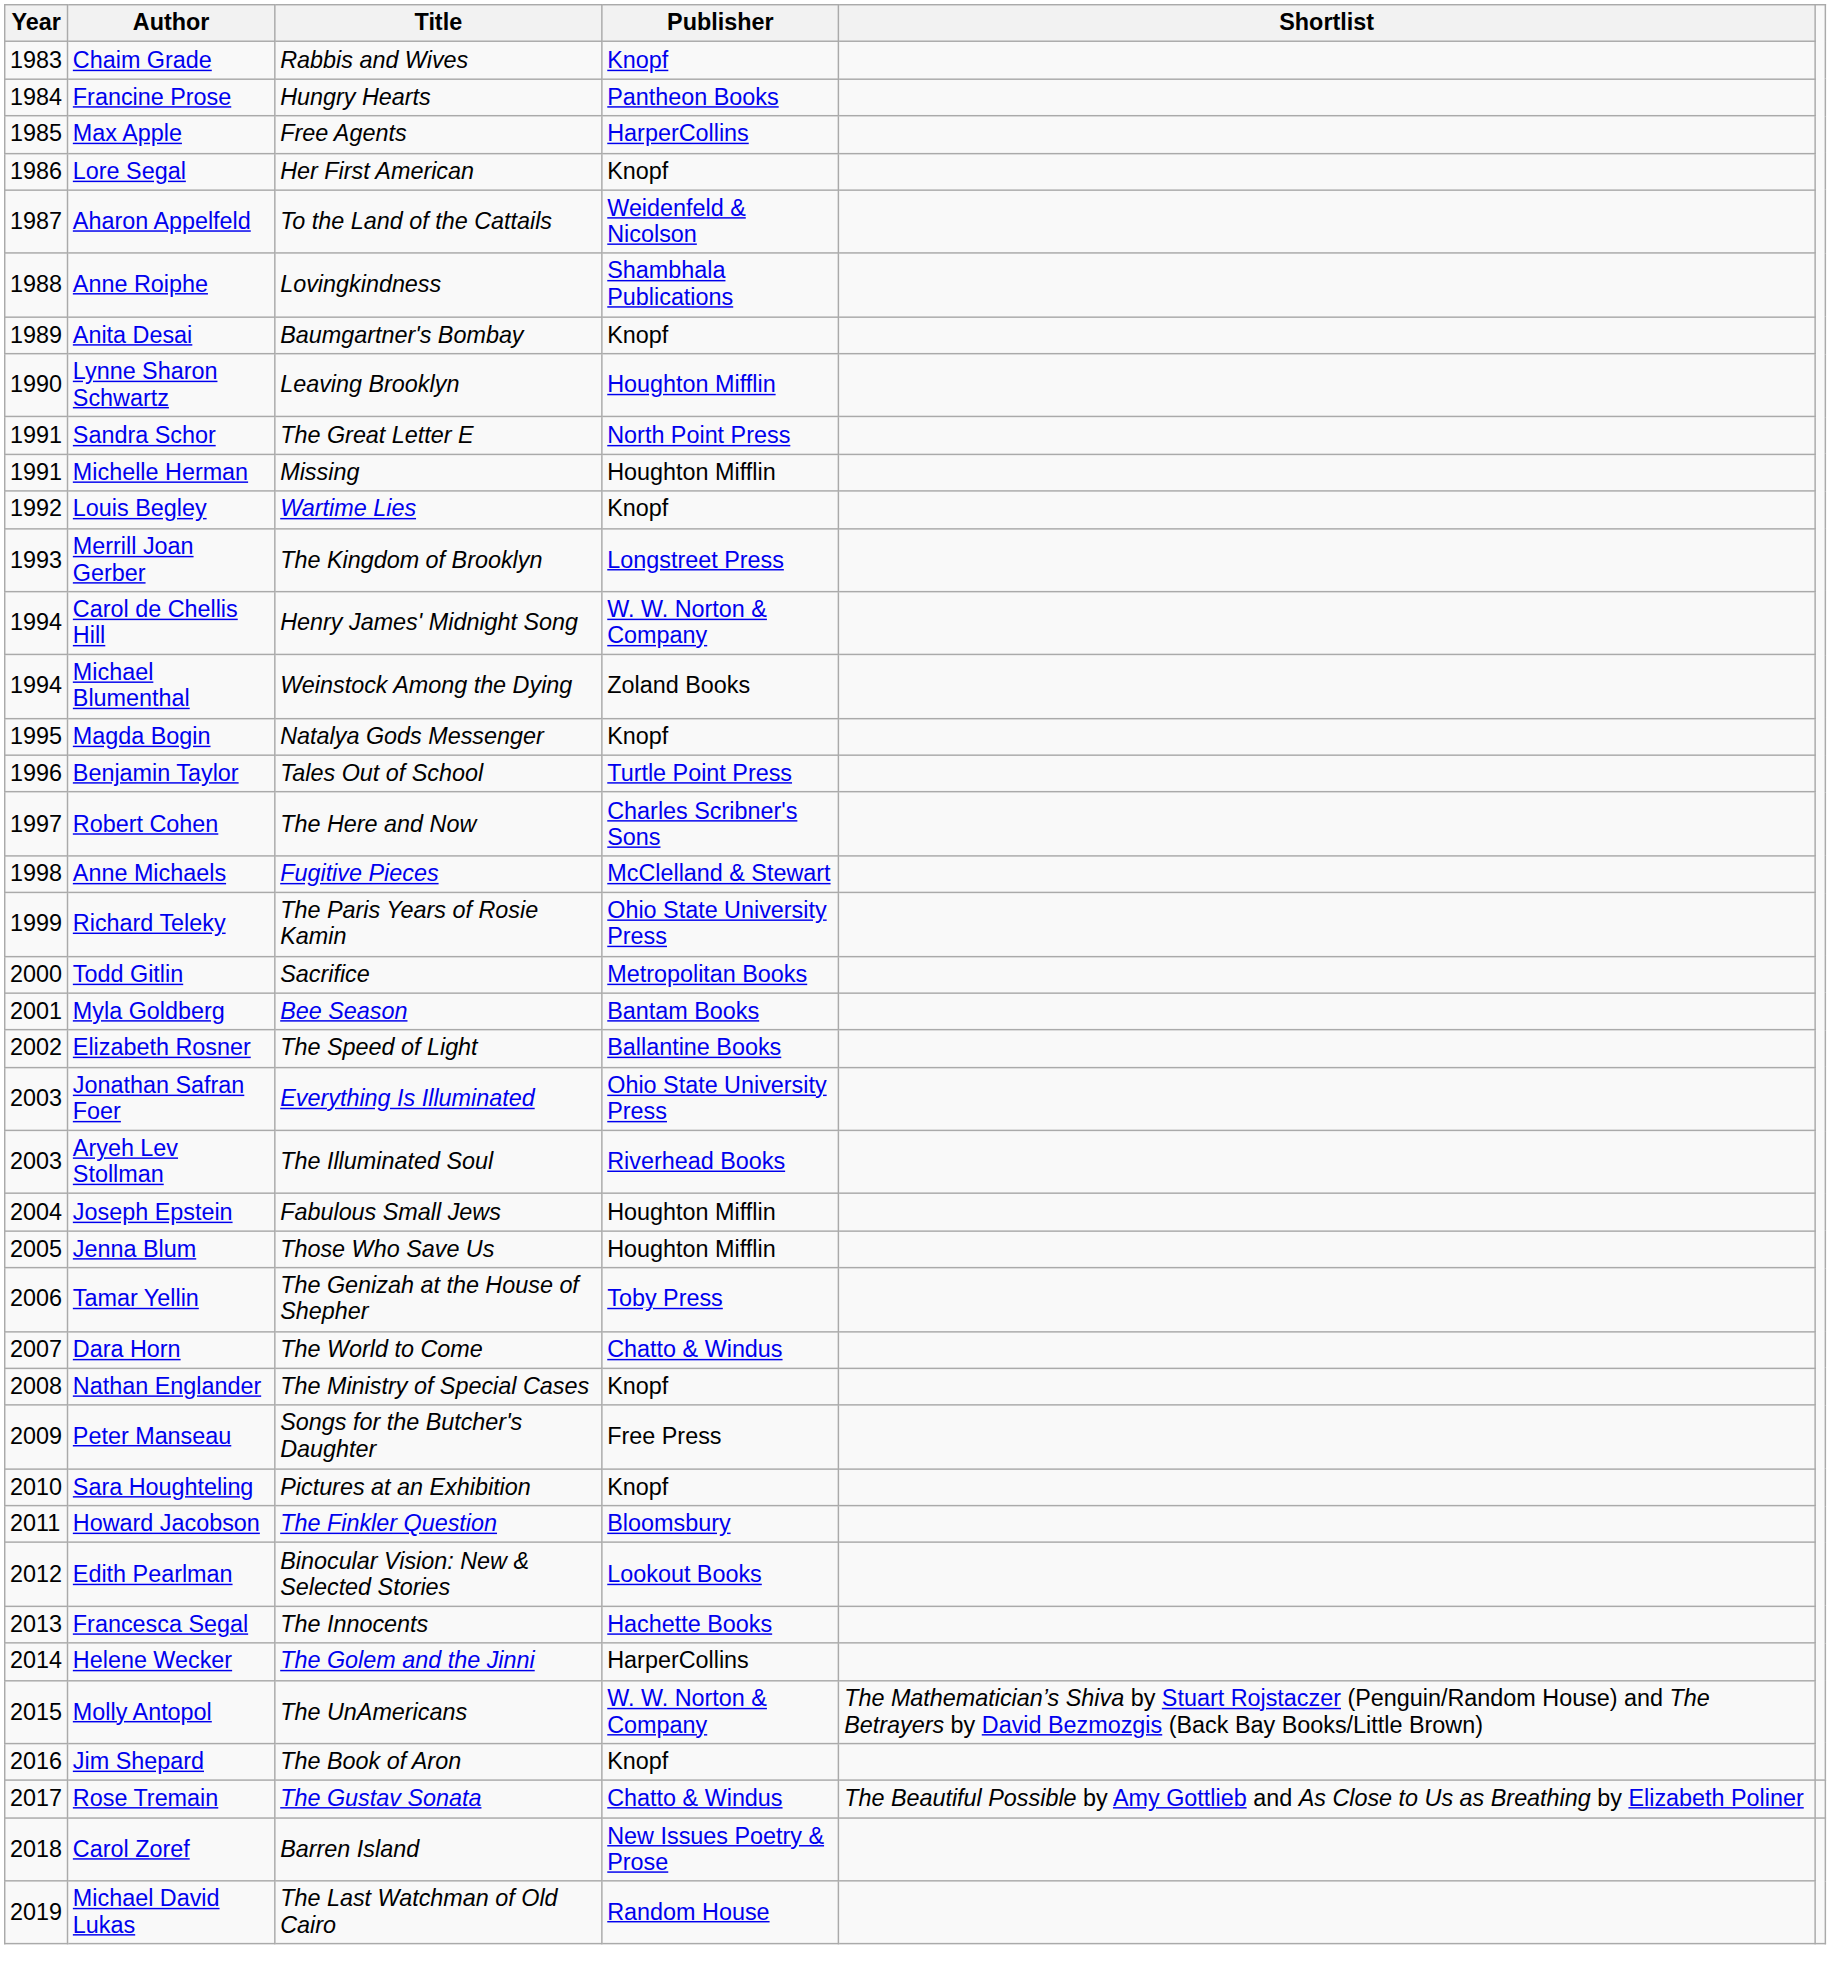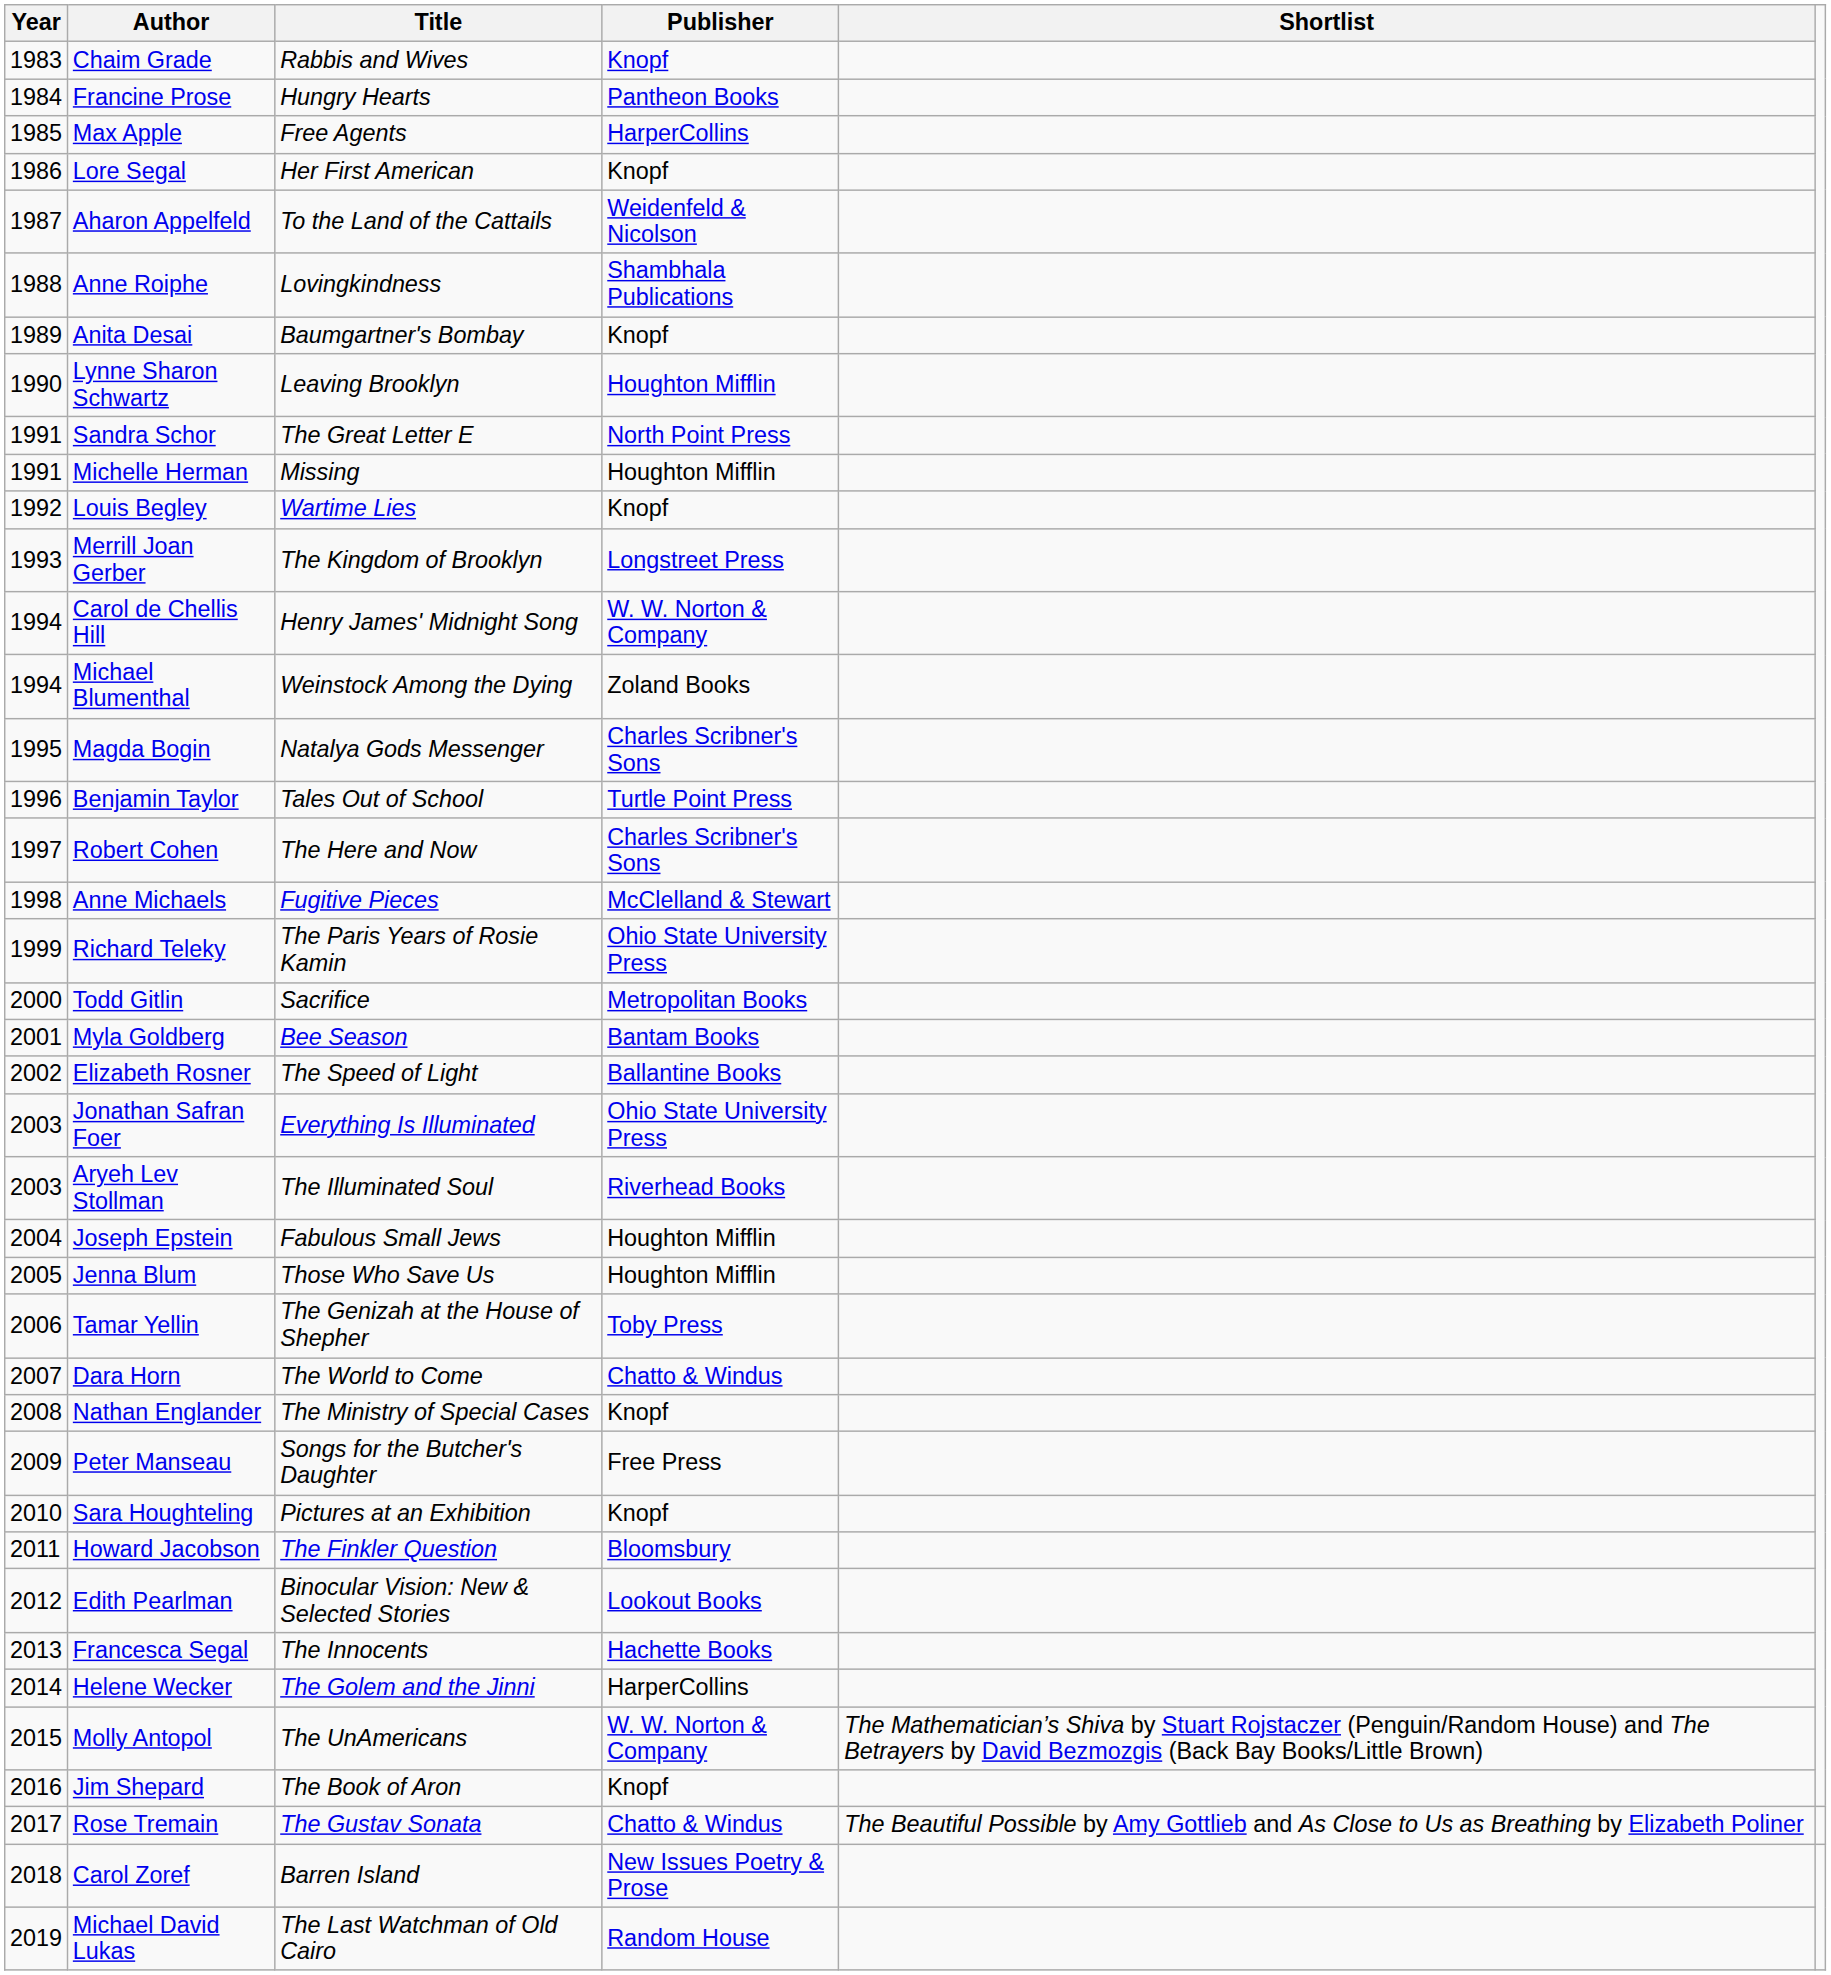 <table class="wikitable sortable">
 <tr>
 <th>Year</th>
 <th>Author</th>
 <th>Title</th>
 <th>Publisher</th>
 <th>Shortlist</th>
 </tr>
 <tr>
 <td>1983</td>
 <td><a href='#'>Chaim Grade</a></td>
 <td><em>Rabbis and Wives</em></td>
 <td><a href='#'>Knopf</a></td>
 <td></td>
 </tr>
 <tr>
 <td>1984</td>
 <td><a href='#'>Francine Prose</a></td>
 <td><em>Hungry Hearts</em></td>
 <td><a href='#'>Pantheon Books</a></td>
 <td></td>
 </tr>
 <tr>
 <td>1985</td>
 <td><a href='#'>Max Apple</a></td>
 <td><em>Free Agents</em></td>
 <td><a href='#'>HarperCollins</a></td>
 <td></td>
 </tr>
 <tr>
 <td>1986</td>
 <td><a href='#'>Lore Segal</a></td>
 <td><em>Her First American</em></td>
 <td>Knopf</td>
 <td></td>
 </tr>
 <tr>
 <td>1987</td>
 <td><a href='#'>Aharon Appelfeld</a></td>
 <td><em>To the Land of the Cattails</em></td>
 <td><a href='#'>Weidenfeld & Nicolson</a></td>
 <td></td>
 </tr>
 <tr>
 <td>1988</td>
 <td><a href='#'>Anne Roiphe</a></td>
 <td><em>Lovingkindness</em></td>
 <td><a href='#'>Shambhala Publications</a></td>
 <td></td>
 </tr>
 <tr>
 <td>1989</td>
 <td><a href='#'>Anita Desai</a></td>
 <td><em>Baumgartner's Bombay</em></td>
 <td>Knopf</td>
 <td></td>
 </tr>
 <tr>
 <td>1990</td>
 <td><a href='#'>Lynne Sharon Schwartz</a></td>
 <td><em>Leaving Brooklyn</em></td>
 <td><a href='#'>Houghton Mifflin</a></td>
 <td></td>
 </tr>
 <tr>
 <td>1991</td>
 <td><a href='#'>Sandra Schor</a></td>
 <td><em>The Great Letter E</em></td>
 <td><a href='#'>North Point Press</a></td>
 <td></td>
 </tr>
 <tr>
 <td>1991</td>
 <td><a href='#'>Michelle Herman</a></td>
 <td><em>Missing</em></td>
 <td>Houghton Mifflin</td>
 <td></td>
 </tr>
 <tr>
 <td>1992</td>
 <td><a href='#'>Louis Begley</a></td>
 <td><em><a href='#'>Wartime Lies</a></em></td>
 <td>Knopf</td>
 <td></td>
 </tr>
 <tr>
 <td>1993</td>
 <td><a href='#'>Merrill Joan Gerber</a></td>
 <td><em>The Kingdom of Brooklyn</em></td>
 <td><a href='#'>Longstreet Press</a></td>
 <td></td>
 </tr>
 <tr>
 <td>1994</td>
 <td><a href='#'>Carol de Chellis Hill</a></td>
 <td><em>Henry James' Midnight Song</em></td>
 <td><a href='#'>W. W. Norton & Company</a></td>
 <td></td>
 </tr>
 <tr>
 <td>1994</td>
 <td><a href='#'>Michael Blumenthal</a></td>
 <td><em>Weinstock Among the Dying</em></td>
 <td>Zoland Books</td>
 <td></td>
 </tr>
 <tr>
 <td>1995</td>
 <td><a href='#'>Magda Bogin</a></td>
 <td><em>Natalya Gods Messenger</em></td>
-<td>Knopf</td>
+<td><a href='#'>Charles Scribner's Sons</a></td>
 <td></td>
 </tr>
 <tr>
 <td>1996</td>
 <td><a href='#'>Benjamin Taylor</a></td>
 <td><em>Tales Out of School</em></td>
 <td><a href='#'>Turtle Point Press</a></td>
 <td></td>
 </tr>
 <tr>
 <td>1997</td>
 <td><a href='#'>Robert Cohen</a></td>
 <td><em>The Here and Now</em></td>
 <td><a href='#'>Charles Scribner's Sons</a></td>
 <td></td>
 </tr>
 <tr>
 <td>1998</td>
 <td><a href='#'>Anne Michaels</a></td>
 <td><em><a href='#'>Fugitive Pieces</a></em></td>
 <td><a href='#'>McClelland & Stewart</a></td>
 <td></td>
 </tr>
 <tr>
 <td>1999</td>
 <td><a href='#'>Richard Teleky</a></td>
 <td><em>The Paris Years of Rosie Kamin</em></td>
 <td><a href='#'>Ohio State University Press</a></td>
 <td></td>
 </tr>
 <tr>
 <td>2000</td>
 <td><a href='#'>Todd Gitlin</a></td>
 <td><em>Sacrifice</em></td>
 <td><a href='#'>Metropolitan Books</a></td>
 <td></td>
 </tr>
 <tr>
 <td>2001</td>
 <td><a href='#'>Myla Goldberg</a></td>
 <td><em><a href='#'>Bee Season</a></em></td>
 <td><a href='#'>Bantam Books</a></td>
 <td></td>
 </tr>
 <tr>
 <td>2002</td>
 <td><a href='#'>Elizabeth Rosner</a></td>
 <td><em>The Speed of Light</em></td>
 <td><a href='#'>Ballantine Books</a></td>
 <td></td>
 </tr>
 <tr>
 <td>2003</td>
 <td><a href='#'>Jonathan Safran Foer</a></td>
 <td><em><a href='#'>Everything Is Illuminated</a></em></td>
 <td><a href='#'>Ohio State University Press</a></td>
 <td></td>
 </tr>
 <tr>
 <td>2003</td>
 <td><a href='#'>Aryeh Lev Stollman</a></td>
 <td><em>The Illuminated Soul</em></td>
 <td><a href='#'>Riverhead Books</a></td>
 <td></td>
 </tr>
 <tr>
 <td>2004</td>
 <td><a href='#'>Joseph Epstein</a></td>
 <td><em>Fabulous Small Jews</em></td>
 <td>Houghton Mifflin</td>
 <td></td>
 </tr>
 <tr>
 <td>2005</td>
 <td><a href='#'>Jenna Blum</a></td>
 <td><em>Those Who Save Us</em></td>
 <td>Houghton Mifflin</td>
 <td></td>
 </tr>
 <tr>
 <td>2006</td>
 <td><a href='#'>Tamar Yellin</a></td>
 <td><em>The Genizah at the House of Shepher</em></td>
 <td><a href='#'>Toby Press</a></td>
 <td></td>
 </tr>
 <tr>
 <td>2007</td>
 <td><a href='#'>Dara Horn</a></td>
 <td><em>The World to Come</em></td>
 <td><a href='#'>Chatto & Windus</a></td>
 <td></td>
 </tr>
 <tr>
 <td>2008</td>
 <td><a href='#'>Nathan Englander</a></td>
 <td><em>The Ministry of Special Cases</em></td>
 <td>Knopf</td>
 <td></td>
 </tr>
 <tr>
 <td>2009</td>
 <td><a href='#'>Peter Manseau</a></td>
 <td><em>Songs for the Butcher's Daughter</em></td>
 <td>Free Press</td>
 <td></td>
 </tr>
 <tr>
 <td>2010</td>
 <td><a href='#'>Sara Houghteling</a></td>
 <td><em>Pictures at an Exhibition</em></td>
 <td>Knopf</td>
 <td></td>
 </tr>
 <tr>
 <td>2011</td>
 <td><a href='#'>Howard Jacobson</a></td>
 <td><em><a href='#'>The Finkler Question</a></em></td>
 <td><a href='#'>Bloomsbury</a></td>
 <td></td>
 </tr>
 <tr>
 <td>2012</td>
 <td><a href='#'>Edith Pearlman</a></td>
 <td><em>Binocular Vision: New & Selected Stories</em></td>
 <td><a href='#'>Lookout Books</a></td>
 <td></td>
 </tr>
 <tr>
 <td>2013</td>
 <td><a href='#'>Francesca Segal</a></td>
 <td><em>The Innocents</em></td>
 <td><a href='#'>Hachette Books</a></td>
 <td></td>
 </tr>
 <tr>
 <td>2014</td>
 <td><a href='#'>Helene Wecker</a></td>
 <td><em><a href='#'>The Golem and the Jinni</a></em></td>
 <td>HarperCollins</td>
 <td></td>
 </tr>
 <tr>
 <td>2015</td>
 <td><a href='#'>Molly Antopol</a></td>
 <td><em>The UnAmericans</em></td>
 <td><a href='#'>W. W. Norton & Company</a></td>
 <td><em>The Mathematician’s Shiva</em> by <a href='#'>Stuart Rojstaczer</a> (Penguin/Random House) and <em>The Betrayers</em> by <a href='#'>David Bezmozgis</a> (Back Bay Books/Little Brown)</td>
 </tr>
 <tr>
 <td>2016</td>
 <td><a href='#'>Jim Shepard</a></td>
 <td><em>The Book of Aron</em></td>
 <td>Knopf</td>
 <td></td>
 </tr>
 <tr>
 <td>2017</td>
 <td><a href='#'>Rose Tremain</a></td>
 <td><em><a href='#'>The Gustav Sonata</a></em></td>
 <td><a href='#'>Chatto & Windus</a></td>
 <td><em>The Beautiful Possible</em> by <a href='#'>Amy Gottlieb</a> and <em>As Close to Us as Breathing</em> by <a href='#'>Elizabeth Poliner</a></td>
 <td></td>
 </tr>
 <tr>
 <td>2018</td>
 <td><a href='#'>Carol Zoref</a></td>
 <td><em>Barren Island</em></td>
 <td><a href='#'>New Issues Poetry & Prose</a></td>
 <td></td>
 </tr>
 <tr>
 <td>2019</td>
 <td><a href='#'>Michael David Lukas</a></td>
 <td><em>The Last Watchman of Old Cairo</em></td>
 <td><a href='#'>Random House</a></td>
 <td></td>
 </tr>
 </table>
